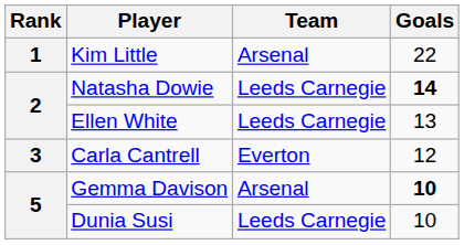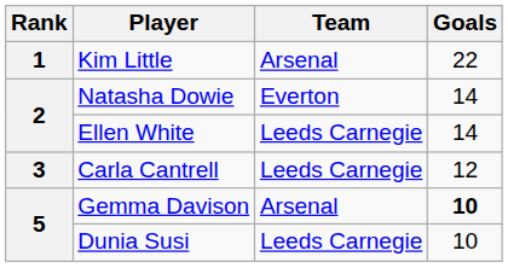 <table class="wikitable">
 <tr>
 <th>Rank</th>
 <th>Player</th>
 <th>Team</th>
 <th>Goals</th>
 </tr>
 <tr>
 <th>1</th>
 <td> <a href='#'>Kim Little</a></td>
 <td><a href='#'>Arsenal</a></td>
 <td align=center>22</td>
 </tr>
 <tr>
 <th rowspan=2>2</th>
 <td> <a href='#'>Natasha Dowie</a></td>
-<td><a href='#'>Leeds Carnegie</a></td>
-<td align=center><strong>14</strong></td>
+<td><a href='#'>Everton</a></td>
+<td align=center>14</td>
 </tr>
 <tr>
 <td> <a href='#'>Ellen White</a></td>
 <td><a href='#'>Leeds Carnegie</a></td>
-<td align=center>13</td>
+<td align=center>14</td>
 </tr>
 <tr>
 <th>3</th>
 <td> <a href='#'>Carla Cantrell</a></td>
-<td><a href='#'>Everton</a></td>
+<td><a href='#'>Leeds Carnegie</a></td>
 <td align=center>12</td>
 </tr>
 <tr>
 <th rowspan=2>5</th>
 <td> <a href='#'>Gemma Davison</a></td>
 <td><a href='#'>Arsenal</a></td>
 <td align=center><strong>10</strong></td>
 </tr>
 <tr>
 <td> <a href='#'>Dunia Susi</a></td>
 <td><a href='#'>Leeds Carnegie</a></td>
 <td align=center>10</td>
 </tr>
 </table>
